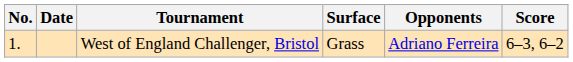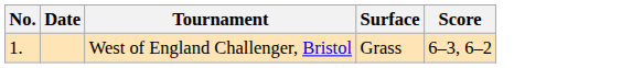 <table class="sortable wikitable">
 <tr>
 <th>No.</th>
 <th>Date</th>
 <th>Tournament</th>
 <th>Surface</th>
-<th>Opponents</th>
 <th class="unsortable">Score</th>
 </tr>
 <tr style="background:moccasin;">
 <td>1.</td>
 <td></td>
 <td>West of England Challenger, <a href='#'>Bristol</a></td>
 <td>Grass</td>
-<td> <a href='#'>Adriano Ferreira</a></td>
 <td>6–3, 6–2</td>
 </tr>
 </table>
